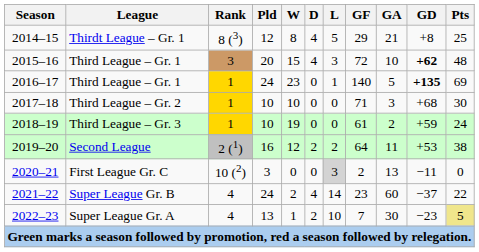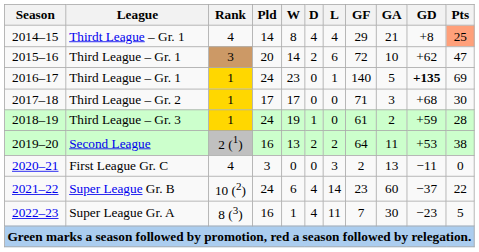 <table class="wikitable">
 <tr>
 <th>Season</th>
 <th>League</th>
 <th>Rank</th>
 <th>Pld</th>
 <th>W</th>
 <th>D</th>
 <th>L</th>
 <th>GF</th>
 <th>GA</th>
 <th>GD</th>
 <th>Pts</th>
 </tr>
 <tr align=center>
 <td>2014–15</td>
 <td align=left><a href='#'>Thirdt League</a> – Gr. 1</td>
-<td>8 (<sup>3</sup>)</td>
-<td>12</td>
+<td>4</td>
+<td>14</td>
 <td>8</td>
 <td>4</td>
-<td>5</td>
+<td>4</td>
 <td>29</td>
 <td>21</td>
 <td>+8</td>
-<td>25</td>
+<td style="background: lightsalmon;">25</td>
 </tr>
 <tr align=center>
 <td>2015–16</td>
 <td align=left>Third League –  Gr. 1</td>
 <td bgcolor=cc9966>3</td>
 <td>20</td>
-<td>15</td>
-<td>4</td>
-<td>3</td>
+<td>14</td>
+<td>2</td>
+<td>6</td>
 <td>72</td>
 <td>10</td>
-<td><strong>+62</strong></td>
-<td>48</td>
+<td>+62</td>
+<td>47</td>
 </tr>
 <tr align=center>
 <td>2016–17</td>
 <td align=left>Third League –  Gr. 1</td>
 <td bgcolor=gold>1</td>
 <td>24</td>
 <td>23</td>
 <td>0</td>
 <td>1</td>
 <td>140</td>
 <td>5</td>
 <td><strong>+135</strong></td>
 <td>69</td>
 </tr>
 <tr align=center>
 <td>2017–18</td>
 <td align=left>Third League –  Gr. 2</td>
 <td bgcolor=gold>1</td>
-<td>10</td>
-<td>10</td>
+<td>17</td>
+<td>17</td>
 <td>0</td>
 <td>0</td>
 <td>71</td>
 <td>3</td>
 <td>+68</td>
 <td>30</td>
 </tr>
 <tr align=center bgcolor=#ccffcc>
 <td>2018–19</td>
 <td align=left>Third League –  Gr. 3</td>
 <td bgcolor=gold>1</td>
-<td>10</td>
+<td>24</td>
 <td>19</td>
-<td>0</td>
+<td>1</td>
 <td>0</td>
 <td>61</td>
 <td>2</td>
 <td>+59</td>
-<td>24</td>
+<td>28</td>
 </tr>
 <tr align=center bgcolor=#ccffcc>
 <td>2019–20</td>
 <td align=left><a href='#'>Second League</a></td>
 <td bgcolor=silver>2 (<sup>1</sup>)</td>
 <td>16</td>
-<td>12</td>
+<td>13</td>
 <td>2</td>
 <td>2</td>
 <td>64</td>
 <td>11</td>
 <td>+53</td>
 <td>38</td>
 </tr>
 <tr align=center>
 <td><a href='#'>2020–21</a></td>
 <td align=left>First League Gr. C</td>
-<td>10 (<sup>2</sup>)</td>
+<td>4</td>
 <td>3</td>
 <td>0</td>
 <td>0</td>
-<td style="background: lightgrey;">3</td>
+<td>3</td>
 <td>2</td>
 <td>13</td>
 <td>−11</td>
 <td>0</td>
 </tr>
 <tr align=center>
 <td><a href='#'>2021–22</a></td>
 <td align=left><a href='#'>Super League</a> Gr. B</td>
-<td>4</td>
+<td>10 (<sup>2</sup>)</td>
 <td>24</td>
-<td>2</td>
+<td>6</td>
 <td>4</td>
 <td>14</td>
 <td>23</td>
 <td>60</td>
 <td>−37</td>
 <td>22</td>
 </tr>
 <tr align=center>
 <td><a href='#'>2022–23</a></td>
 <td align=left>Super League Gr. A</td>
+<td>8 (<sup>3</sup>)</td>
+<td>16</td>
+<td>1</td>
 <td>4</td>
-<td>13</td>
-<td>1</td>
-<td>2</td>
-<td>10</td>
+<td>11</td>
 <td>7</td>
 <td>30</td>
 <td>−23</td>
-<td style="background: khaki;">5</td>
+<td>5</td>
 </tr>
 <tr bgcolor=#abcdef>
 <td colspan=11 align=center><strong>Green marks a season followed by promotion, red a season followed by relegation.</strong></td>
 </tr>
 </table>
